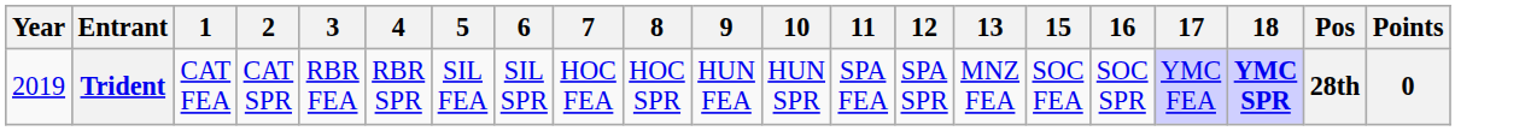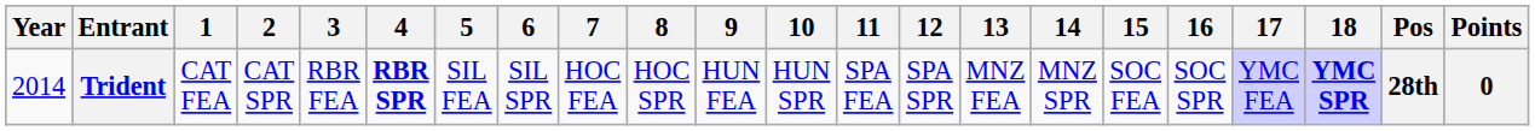 <table class="wikitable" style="text-align:center; font-size:85%">
 <tr>
 <th>Year</th>
 <th>Entrant</th>
 <th>1</th>
 <th>2</th>
 <th>3</th>
 <th>4</th>
 <th>5</th>
 <th>6</th>
 <th>7</th>
 <th>8</th>
 <th>9</th>
 <th>10</th>
 <th>11</th>
 <th>12</th>
 <th>13</th>
+<th>14</th>
 <th>15</th>
 <th>16</th>
 <th>17</th>
 <th>18</th>
 <th>Pos</th>
 <th>Points</th>
 </tr>
 <tr>
-<td><a href='#'>2019</a></td>
+<td><a href='#'>2014</a></td>
 <th><a href='#'>Trident</a></th>
 <td><a href='#'>CAT<br>FEA</a></td>
 <td><a href='#'>CAT<br>SPR</a></td>
 <td><a href='#'>RBR<br>FEA</a></td>
-<td><a href='#'>RBR<br>SPR</a></td>
+<td><strong><a href='#'>RBR<br>SPR</a></strong></td>
 <td><a href='#'>SIL<br>FEA</a></td>
 <td><a href='#'>SIL<br>SPR</a></td>
 <td><a href='#'>HOC<br>FEA</a></td>
 <td><a href='#'>HOC<br>SPR</a></td>
 <td><a href='#'>HUN<br>FEA</a></td>
 <td><a href='#'>HUN<br>SPR</a></td>
 <td><a href='#'>SPA<br>FEA</a></td>
 <td><a href='#'>SPA<br>SPR</a></td>
 <td><a href='#'>MNZ<br>FEA</a></td>
+<td><a href='#'>MNZ<br>SPR</a></td>
 <td><a href='#'>SOC<br>FEA</a></td>
 <td><a href='#'>SOC<br>SPR</a></td>
 <td style="background:#CFCFFF;"><a href='#'>YMC<br>FEA</a><br></td>
 <td style="background:#CFCFFF;"><strong><a href='#'>YMC<br>SPR</a><br></strong></td>
 <th>28th</th>
 <th>0</th>
 </tr>
 </table>
